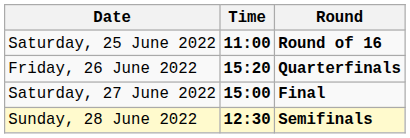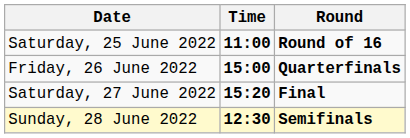 <table class="wikitable">
 <tr>
 <th>Date</th>
 <th>Time</th>
 <th>Round</th>
 </tr>
 <tr>
 <td>Saturday, 25 June 2022</td>
 <td><strong>11:00</strong></td>
 <td><strong>Round of 16</strong></td>
 </tr>
 <tr>
 <td>Friday, 26 June 2022</td>
-<td><strong>15:20</strong></td>
+<td><strong>15:00</strong></td>
 <td><strong>Quarterfinals</strong></td>
 </tr>
 <tr>
 <td>Saturday, 27 June 2022</td>
-<td><strong>15:00</strong></td>
+<td><strong>15:20</strong></td>
 <td><strong>Final</strong></td>
 </tr>
 <tr style="background:lemonchiffon;">
 <td>Sunday, 28 June 2022</td>
 <td><strong>12:30</strong></td>
 <td><strong>Semifinals</strong></td>
 </tr>
 </table>
